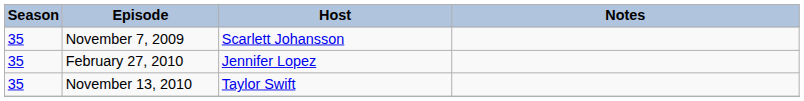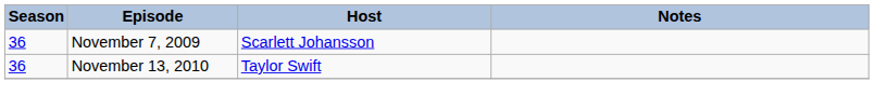 <table class="wikitable" style="width:100%;">
 <tr>
 <th style="background:#B0C4DE;" width="5%">Season</th>
 <th style="background:#B0C4DE;" width="20%">Episode</th>
 <th style="background:#B0C4DE;" width="30%">Host</th>
 <th style="background:#B0C4DE;" width="45%">Notes</th>
 </tr>
 <tr>
-<td><a href='#'>35</a></td>
+<td><a href='#'>36</a></td>
 <td>November 7, 2009</td>
 <td><a href='#'>Scarlett Johansson</a></td>
 <td></td>
 </tr>
 <tr>
-<td><a href='#'>35</a></td>
-<td>February 27, 2010</td>
-<td><a href='#'>Jennifer Lopez</a></td>
-<td></td>
-</tr>
-<tr>
-<td><a href='#'>35</a></td>
+<td><a href='#'>36</a></td>
 <td>November 13, 2010</td>
 <td><a href='#'>Taylor Swift</a></td>
 <td></td>
 </tr>
 <tr>
 </tr>
 </table>
